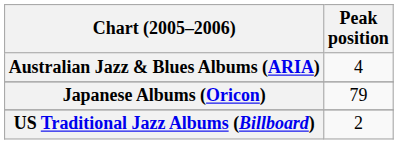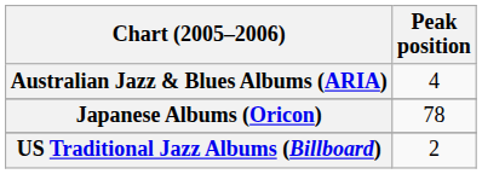 <table class="wikitable sortable plainrowheaders" style="text-align:center">
 <tr>
 <th scope="col">Chart (2005–2006)</th>
 <th scope="col">Peak<br>position</th>
 </tr>
 <tr>
 <th scope="row">Australian Jazz & Blues Albums (<a href='#'>ARIA</a>)</th>
 <td>4</td>
 </tr>
 <tr>
 </tr>
 <tr>
 </tr>
 <tr>
 </tr>
 <tr>
 </tr>
 <tr>
 </tr>
 <tr>
 </tr>
 <tr>
 </tr>
 <tr>
 </tr>
 <tr>
 </tr>
 <tr>
 <th scope="row">Japanese Albums (<a href='#'>Oricon</a>)</th>
-<td>79</td>
+<td>78</td>
 </tr>
 <tr>
 </tr>
 <tr>
 </tr>
 <tr>
 </tr>
 <tr>
 </tr>
 <tr>
 </tr>
 <tr>
 </tr>
 <tr>
 </tr>
 <tr>
 </tr>
 <tr>
 </tr>
 <tr>
 </tr>
 <tr>
 </tr>
 <tr>
 <th scope="row">US <a href='#'>Traditional Jazz Albums</a> (<em><a href='#'>Billboard</a></em>)</th>
 <td>2</td>
 </tr>
 </table>
